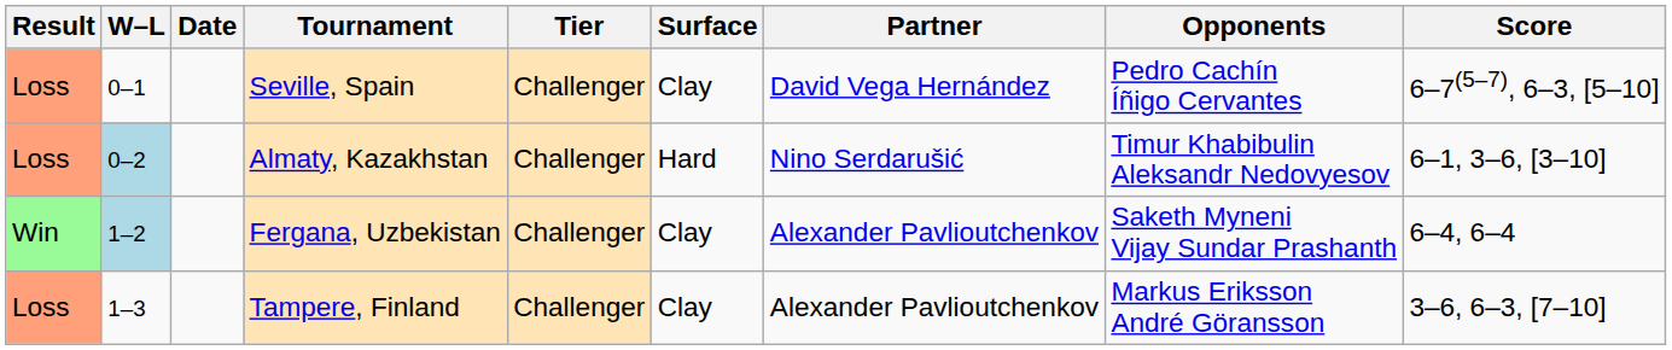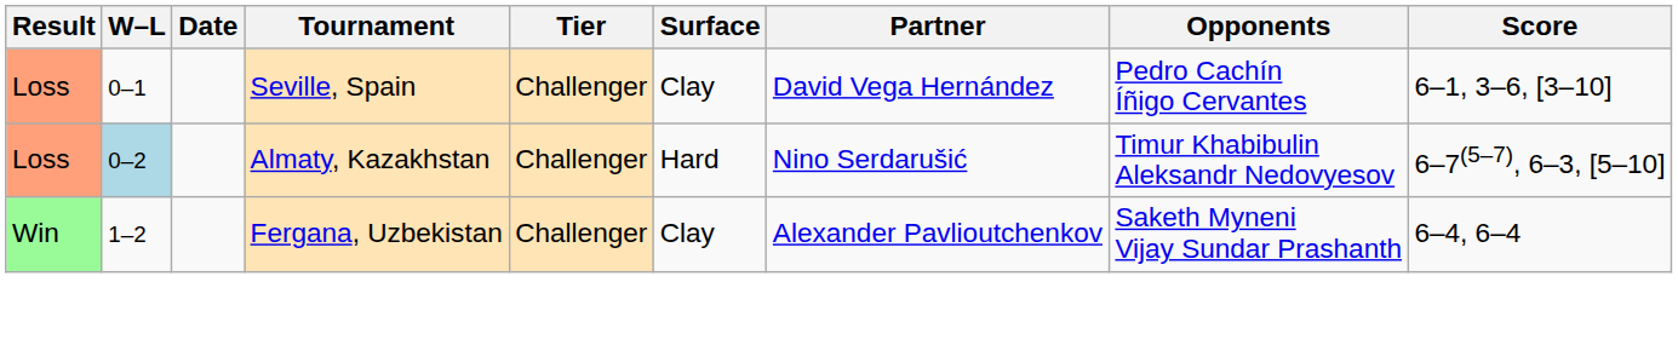 <table class="sortable wikitable">
 <tr>
 <th>Result</th>
 <th class="unsortable">W–L</th>
 <th>Date</th>
 <th>Tournament</th>
 <th>Tier</th>
 <th>Surface</th>
 <th>Partner</th>
 <th>Opponents</th>
 <th class="unsortable">Score</th>
 </tr>
 <tr>
 <td bgcolor=ffa07a>Loss</td>
 <td><small>0–1</small></td>
 <td><a href='#'></a></td>
 <td style="background:moccasin;"><a href='#'>Seville</a>, Spain</td>
 <td style="background:moccasin;">Challenger</td>
 <td>Clay</td>
 <td> <a href='#'>David Vega Hernández</a></td>
 <td> <a href='#'>Pedro Cachín</a><br> <a href='#'>Íñigo Cervantes</a></td>
-<td>6–7<sup>(5–7)</sup>, 6–3, [5–10]</td>
+<td>6–1, 3–6, [3–10]</td>
 </tr>
 <tr>
 <td bgcolor=ffa07a>Loss</td>
 <td style="background: lightblue;"><small>0–2</small></td>
 <td><a href='#'></a></td>
 <td style="background:moccasin;"><a href='#'>Almaty</a>, Kazakhstan</td>
 <td style="background:moccasin;">Challenger</td>
 <td>Hard</td>
 <td> <a href='#'>Nino Serdarušić</a></td>
 <td> <a href='#'>Timur Khabibulin</a><br> <a href='#'>Aleksandr Nedovyesov</a></td>
-<td>6–1, 3–6, [3–10]</td>
+<td>6–7<sup>(5–7)</sup>, 6–3, [5–10]</td>
 </tr>
 <tr>
 <td bgcolor=98fb98>Win</td>
-<td style="background: lightblue;"><small>1–2</small></td>
+<td><small>1–2</small></td>
 <td><a href='#'></a></td>
 <td style="background:moccasin;"><a href='#'>Fergana</a>, Uzbekistan</td>
 <td style="background:moccasin;">Challenger</td>
 <td>Clay</td>
 <td> <a href='#'>Alexander Pavlioutchenkov</a></td>
 <td> <a href='#'>Saketh Myneni</a><br> <a href='#'>Vijay Sundar Prashanth</a></td>
 <td>6–4, 6–4</td>
 </tr>
-<tr>
-<td bgcolor=ffa07a>Loss</td>
-<td><small>1–3</small></td>
-<td><a href='#'></a></td>
-<td style="background:moccasin;"><a href='#'>Tampere</a>, Finland</td>
-<td style="background:moccasin;">Challenger</td>
-<td>Clay</td>
-<td> Alexander Pavlioutchenkov</td>
-<td> <a href='#'>Markus Eriksson</a><br> <a href='#'>André Göransson</a></td>
-<td>3–6, 6–3, [7–10]</td>
-</tr>
 </table>
